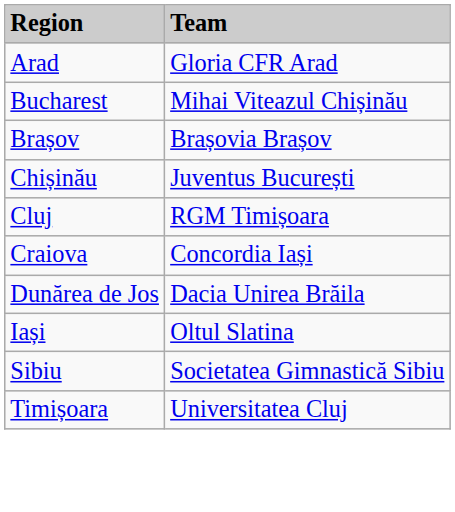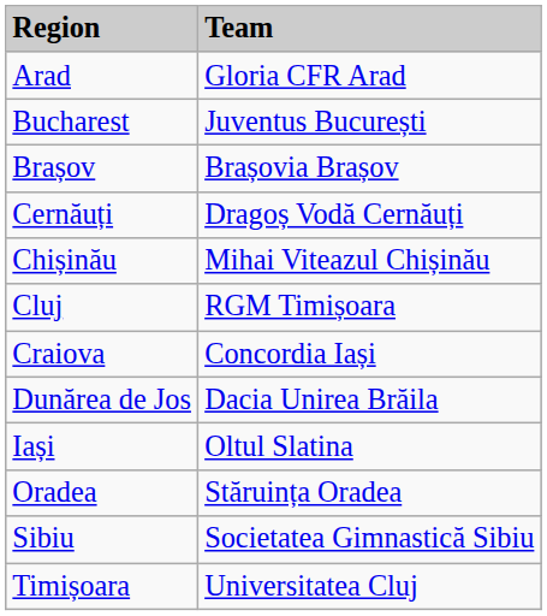 <table class="wikitable">
 <tr style="background:#ccc;font-weight:bold">
 <td>Region</td>
 <td>Team</td>
 </tr>
 <tr>
 <td><a href='#'>Arad</a></td>
 <td><a href='#'>Gloria CFR Arad</a></td>
 </tr>
 <tr>
 <td><a href='#'>Bucharest</a></td>
-<td><a href='#'>Mihai Viteazul Chișinău</a></td>
+<td><a href='#'>Juventus București</a></td>
 </tr>
 <tr>
 <td><a href='#'>Brașov</a></td>
 <td><a href='#'>Brașovia Brașov</a></td>
 </tr>
 <tr>
+<td><a href='#'>Cernăuți</a></td>
+<td><a href='#'>Dragoș Vodă Cernăuți</a></td>
+</tr>
+<tr>
 <td><a href='#'>Chișinău</a></td>
-<td><a href='#'>Juventus București</a></td>
+<td><a href='#'>Mihai Viteazul Chișinău</a></td>
 </tr>
 <tr>
 <td><a href='#'>Cluj</a></td>
 <td><a href='#'>RGM Timișoara</a></td>
 </tr>
 <tr>
 <td><a href='#'>Craiova</a></td>
 <td><a href='#'>Concordia Iași</a></td>
 </tr>
 <tr>
 <td><a href='#'>Dunărea de Jos</a></td>
 <td><a href='#'>Dacia Unirea Brăila</a></td>
 </tr>
 <tr>
 <td><a href='#'>Iași</a></td>
 <td><a href='#'>Oltul Slatina</a></td>
 </tr>
 <tr>
+<td><a href='#'>Oradea</a></td>
+<td><a href='#'>Stăruința Oradea</a></td>
+</tr>
+<tr>
 <td><a href='#'>Sibiu</a></td>
 <td><a href='#'>Societatea Gimnastică Sibiu</a></td>
 </tr>
 <tr>
 <td><a href='#'>Timișoara</a></td>
 <td><a href='#'>Universitatea Cluj</a></td>
 </tr>
 </table>
